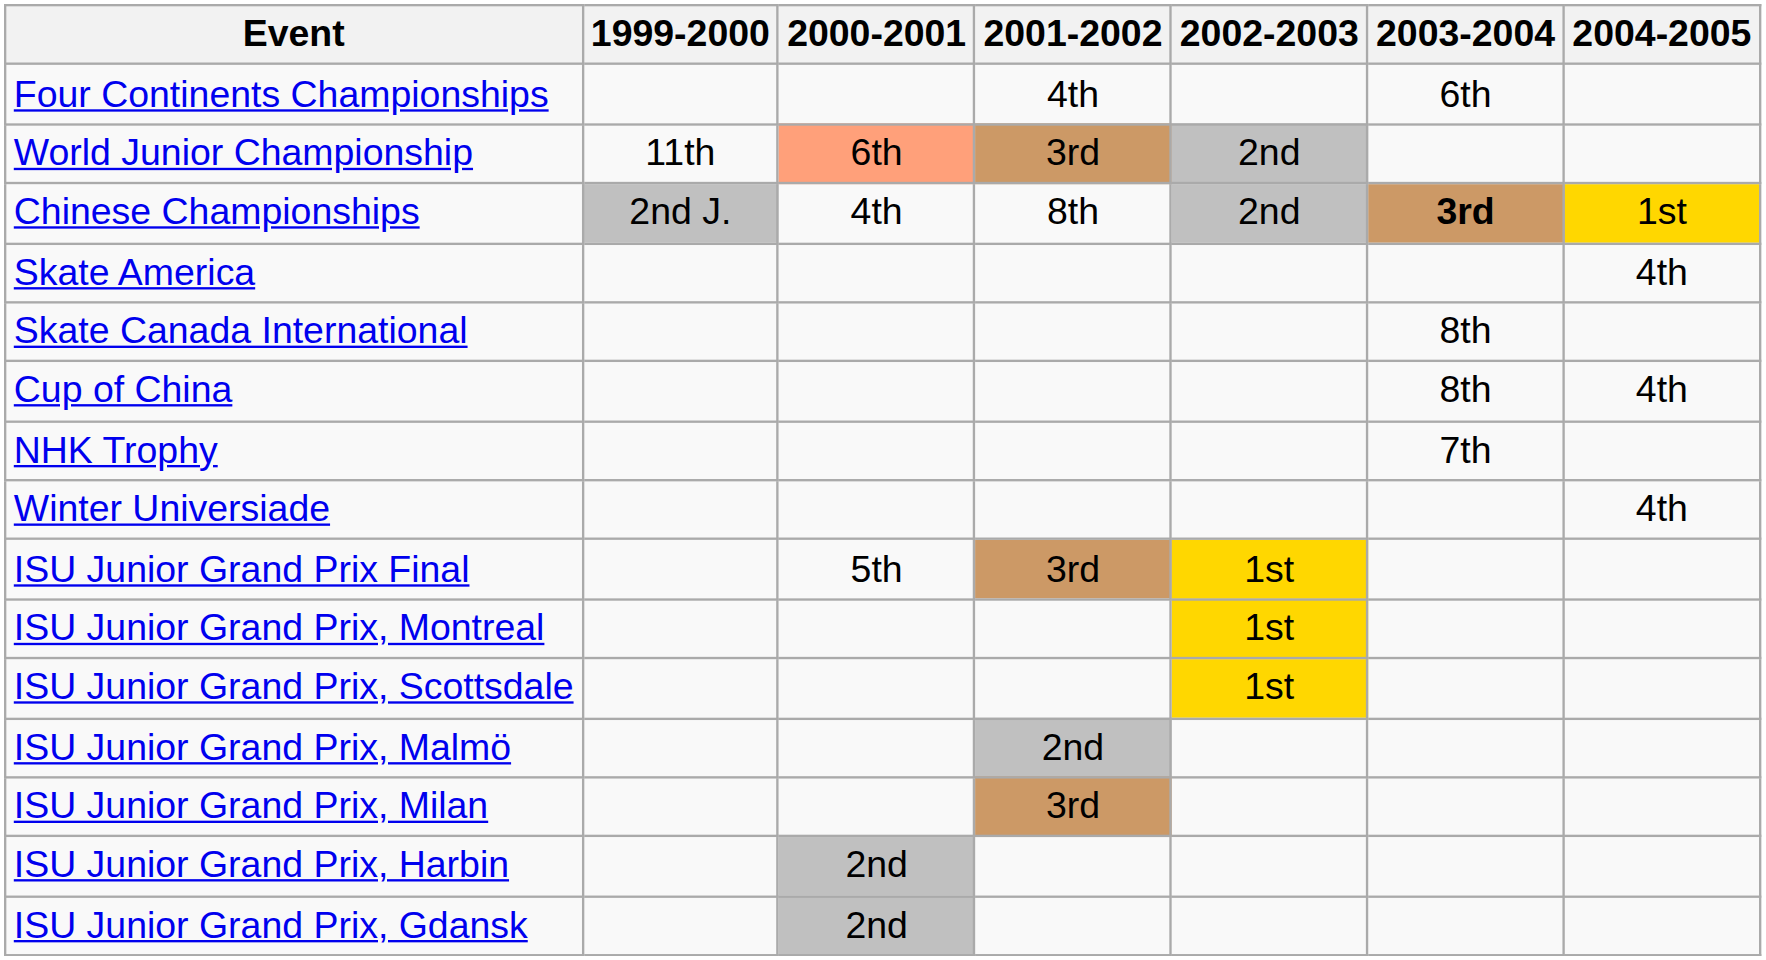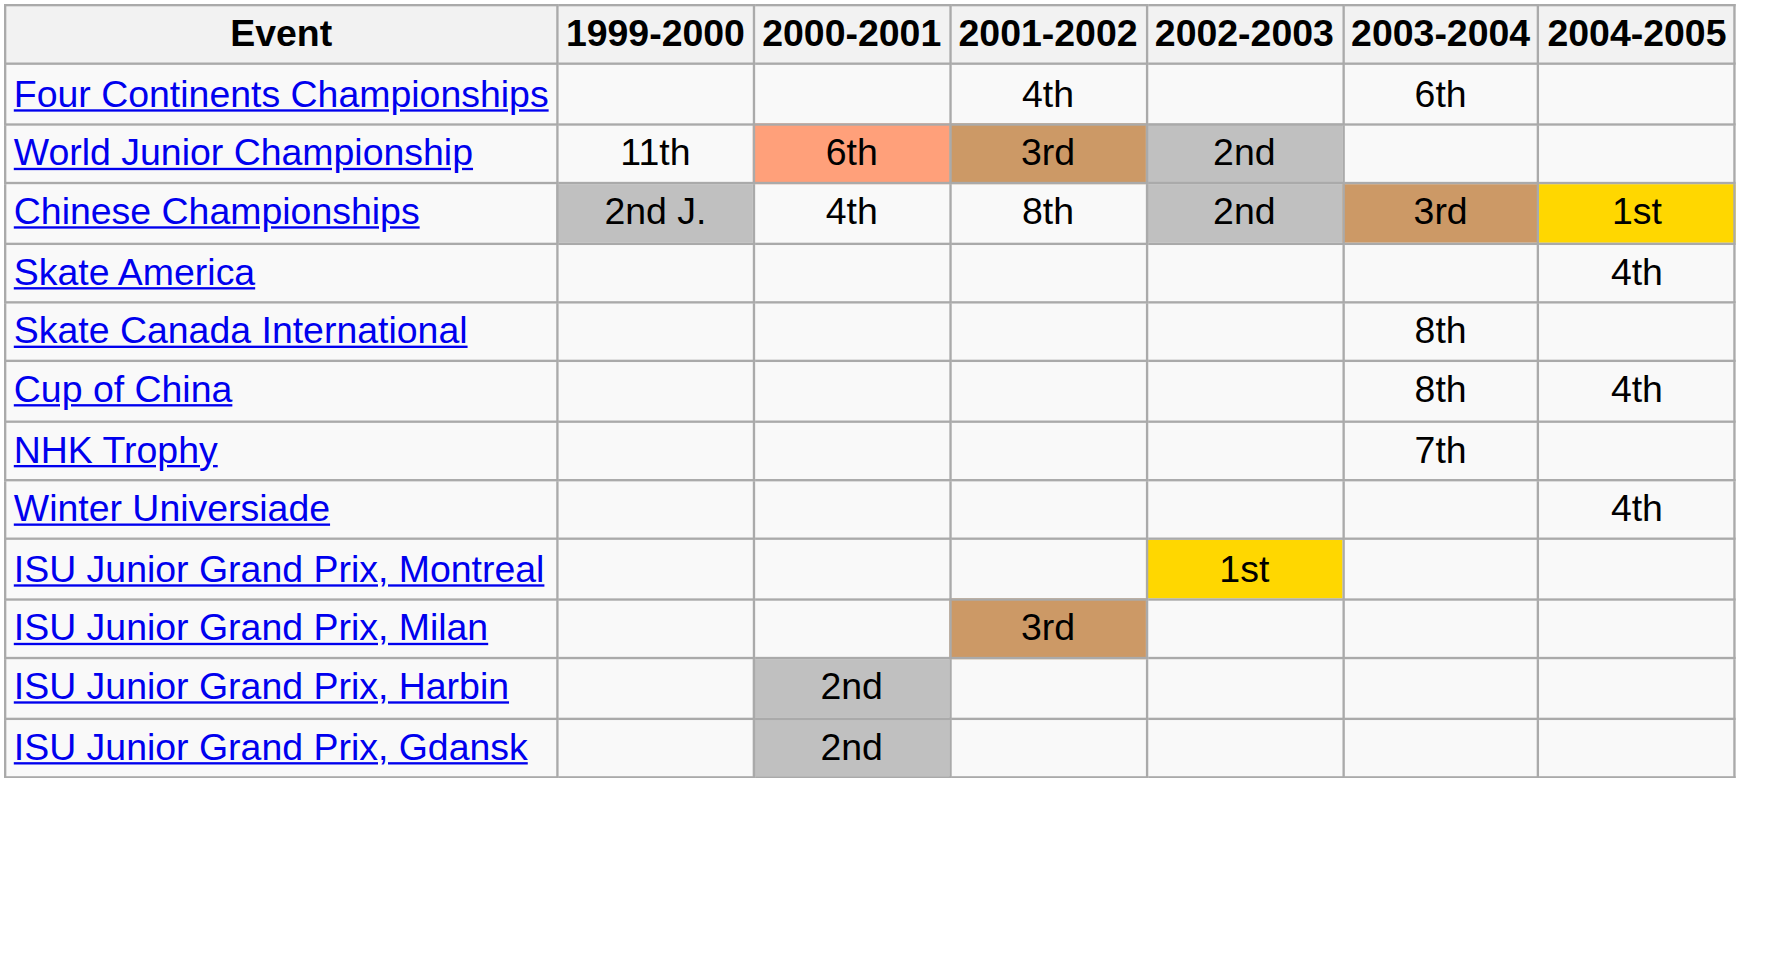 <table class="wikitable">
 <tr>
 <th>Event</th>
 <th>1999-2000</th>
 <th>2000-2001</th>
 <th>2001-2002</th>
 <th>2002-2003</th>
 <th>2003-2004</th>
 <th>2004-2005</th>
 </tr>
 <tr>
 <td><a href='#'>Four Continents Championships</a></td>
 <td></td>
 <td></td>
 <td align="center">4th</td>
 <td></td>
 <td align="center">6th</td>
 <td></td>
 </tr>
 <tr>
 <td><a href='#'>World Junior Championship</a></td>
 <td align="center">11th</td>
 <td align="center" style="background: lightsalmon;">6th</td>
 <td align="center" bgcolor="cc9966">3rd</td>
 <td align="center" bgcolor="silver">2nd</td>
 <td></td>
 <td></td>
 </tr>
 <tr>
 <td><a href='#'>Chinese Championships</a></td>
 <td align="center" bgcolor="silver">2nd J.</td>
 <td align="center">4th</td>
 <td align="center">8th</td>
 <td align="center" bgcolor="silver">2nd</td>
-<td align="center" bgcolor="cc9966"><strong>3rd</strong></td>
+<td align="center" bgcolor="cc9966">3rd</td>
 <td align="center" bgcolor="gold">1st</td>
 </tr>
 <tr>
 <td><a href='#'>Skate America</a></td>
 <td></td>
 <td></td>
 <td></td>
 <td></td>
 <td></td>
 <td align="center">4th</td>
 </tr>
 <tr>
 <td><a href='#'>Skate Canada International</a></td>
 <td></td>
 <td></td>
 <td></td>
 <td></td>
 <td align="center">8th</td>
 <td></td>
 </tr>
 <tr>
 <td><a href='#'>Cup of China</a></td>
 <td></td>
 <td></td>
 <td></td>
 <td></td>
 <td align="center">8th</td>
 <td align="center">4th</td>
 </tr>
 <tr>
 <td><a href='#'>NHK Trophy</a></td>
 <td></td>
 <td></td>
 <td></td>
 <td></td>
 <td align="center">7th</td>
 <td></td>
 </tr>
 <tr>
 <td><a href='#'>Winter Universiade</a></td>
 <td></td>
 <td></td>
 <td></td>
 <td></td>
 <td></td>
 <td align="center">4th</td>
 </tr>
 <tr>
-<td><a href='#'>ISU Junior Grand Prix Final</a></td>
-<td></td>
-<td align="center">5th</td>
-<td align="center" bgcolor="cc9966">3rd</td>
-<td align="center" bgcolor="gold">1st</td>
-<td></td>
-<td></td>
-</tr>
-<tr>
 <td><a href='#'>ISU Junior Grand Prix, Montreal</a></td>
 <td></td>
 <td></td>
 <td></td>
 <td align="center" bgcolor="gold">1st</td>
-<td></td>
-<td></td>
-</tr>
-<tr>
-<td><a href='#'>ISU Junior Grand Prix, Scottsdale</a></td>
-<td></td>
-<td></td>
-<td></td>
-<td align="center" bgcolor="gold">1st</td>
-<td></td>
-<td></td>
-</tr>
-<tr>
-<td><a href='#'>ISU Junior Grand Prix, Malmö</a></td>
-<td></td>
-<td></td>
-<td align="center" bgcolor="silver">2nd</td>
-<td></td>
 <td></td>
 <td></td>
 </tr>
 <tr>
 <td><a href='#'>ISU Junior Grand Prix, Milan</a></td>
 <td></td>
 <td></td>
 <td align="center" bgcolor="cc9966">3rd</td>
 <td></td>
 <td></td>
 <td></td>
 </tr>
 <tr>
 <td><a href='#'>ISU Junior Grand Prix, Harbin</a></td>
 <td></td>
 <td align="center" bgcolor="silver">2nd</td>
 <td></td>
 <td></td>
 <td></td>
 <td></td>
 </tr>
 <tr>
 <td><a href='#'>ISU Junior Grand Prix, Gdansk</a></td>
 <td></td>
 <td align="center" bgcolor="silver">2nd</td>
 <td></td>
 <td></td>
 <td></td>
 <td></td>
 </tr>
 </table>
